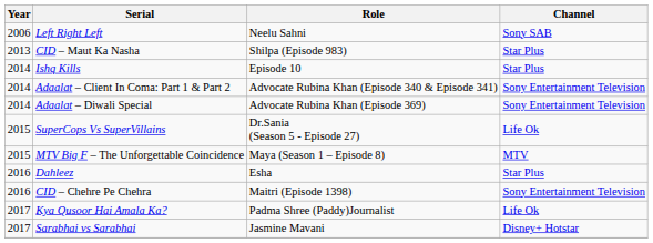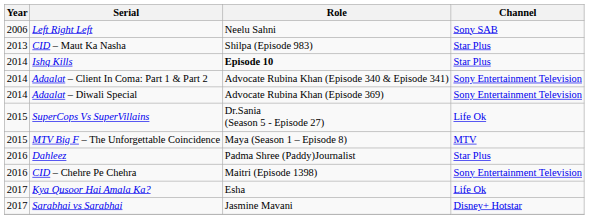 <table class="wikitable sortable">
 <tr>
 <th>Year</th>
 <th>Serial</th>
 <th>Role</th>
 <th>Channel</th>
 </tr>
 <tr>
 <td>2006</td>
 <td><em> <a href='#'>Left Right Left</a></em></td>
 <td>Neelu Sahni</td>
 <td><a href='#'>Sony SAB</a></td>
 </tr>
 <tr>
 <td>2013</td>
 <td><em> <a href='#'>CID</a></em> – Maut Ka Nasha</td>
 <td>Shilpa (Episode 983)</td>
 <td><a href='#'>Star Plus</a></td>
 </tr>
 <tr>
 <td>2014</td>
 <td><em><a href='#'>Ishq Kills</a></em></td>
-<td>Episode 10</td>
+<td><strong>Episode 10</strong></td>
 <td><a href='#'>Star Plus</a></td>
 </tr>
 <tr>
 <td>2014</td>
 <td><em><a href='#'>Adaalat</a></em> – Client In Coma: Part 1 & Part 2</td>
 <td>Advocate Rubina Khan (Episode 340 & Episode 341)</td>
 <td><a href='#'>Sony Entertainment Television</a></td>
 </tr>
 <tr>
 <td>2014</td>
 <td><em><a href='#'>Adaalat</a></em> – Diwali Special</td>
 <td>Advocate Rubina Khan (Episode 369)</td>
 <td><a href='#'>Sony Entertainment Television</a></td>
 </tr>
 <tr>
 <td>2015</td>
 <td><em><a href='#'>SuperCops Vs SuperVillains</a></em></td>
 <td>Dr.Sania<br>(Season 5 - Episode 27)</td>
 <td><a href='#'>Life Ok</a></td>
 </tr>
 <tr>
 <td>2015</td>
 <td><em><a href='#'>MTV Big F</a></em> – The Unforgettable Coincidence</td>
 <td>Maya (Season 1 – Episode 8)</td>
 <td><a href='#'>MTV</a></td>
 </tr>
 <tr>
 <td>2016</td>
 <td><em> <a href='#'>Dahleez</a></em></td>
-<td>Esha</td>
+<td>Padma Shree (Paddy)Journalist</td>
 <td><a href='#'>Star Plus</a></td>
 </tr>
 <tr>
 <td>2016</td>
 <td><em> <a href='#'>CID</a></em> – Chehre Pe Chehra</td>
 <td>Maitri (Episode 1398)</td>
 <td><a href='#'>Sony Entertainment Television</a></td>
 </tr>
 <tr>
 <td>2017</td>
 <td><em><a href='#'>Kya Qusoor Hai Amala Ka?</a></em></td>
-<td>Padma Shree (Paddy)Journalist</td>
+<td>Esha</td>
 <td><a href='#'>Life Ok</a></td>
 </tr>
 <tr>
 <td>2017</td>
 <td><em><a href='#'>Sarabhai vs Sarabhai</a></em></td>
 <td>Jasmine Mavani</td>
 <td><a href='#'>Disney+ Hotstar</a></td>
 </tr>
 <tr>
 </tr>
 </table>
